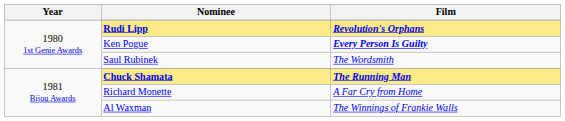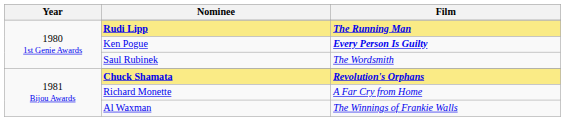 <table class="wikitable" style="width:100%;">
 <tr style="background:#bebebe;">
 <th style="width:8%;">Year</th>
 <th style="width:19%;">Nominee</th>
 <th style="width:19%;">Film</th>
 </tr>
 <tr>
 <td rowspan=4 align="center">1980<br><small><a href='#'>1st Genie Awards</a></small></td>
 </tr>
 <tr style="background:#FAEB86;">
 <td><strong><a href='#'>Rudi Lipp</a></strong></td>
-<td><strong><em><a href='#'>Revolution's Orphans</a></em></strong></td>
+<td><strong><em><a href='#'>The Running Man</a></em></strong></td>
 </tr>
 <tr>
 <td><a href='#'>Ken Pogue</a></td>
 <td><strong><em><a href='#'>Every Person Is Guilty</a></em></strong></td>
 </tr>
 <tr>
 <td><a href='#'>Saul Rubinek</a></td>
 <td><em><a href='#'>The Wordsmith</a></em></td>
 </tr>
 <tr>
 <td rowspan=4 align="center">1981<br><small><a href='#'>Bijou Awards</a></small></td>
 </tr>
 <tr style="background:#FAEB86;">
 <td><strong><a href='#'>Chuck Shamata</a></strong></td>
-<td><strong><em><a href='#'>The Running Man</a></em></strong></td>
+<td><strong><em><a href='#'>Revolution's Orphans</a></em></strong></td>
 </tr>
 <tr>
 <td><a href='#'>Richard Monette</a></td>
 <td><em><a href='#'>A Far Cry from Home</a></em></td>
 </tr>
 <tr>
 <td><a href='#'>Al Waxman</a></td>
 <td><em><a href='#'>The Winnings of Frankie Walls</a></em></td>
 </tr>
 </table>
